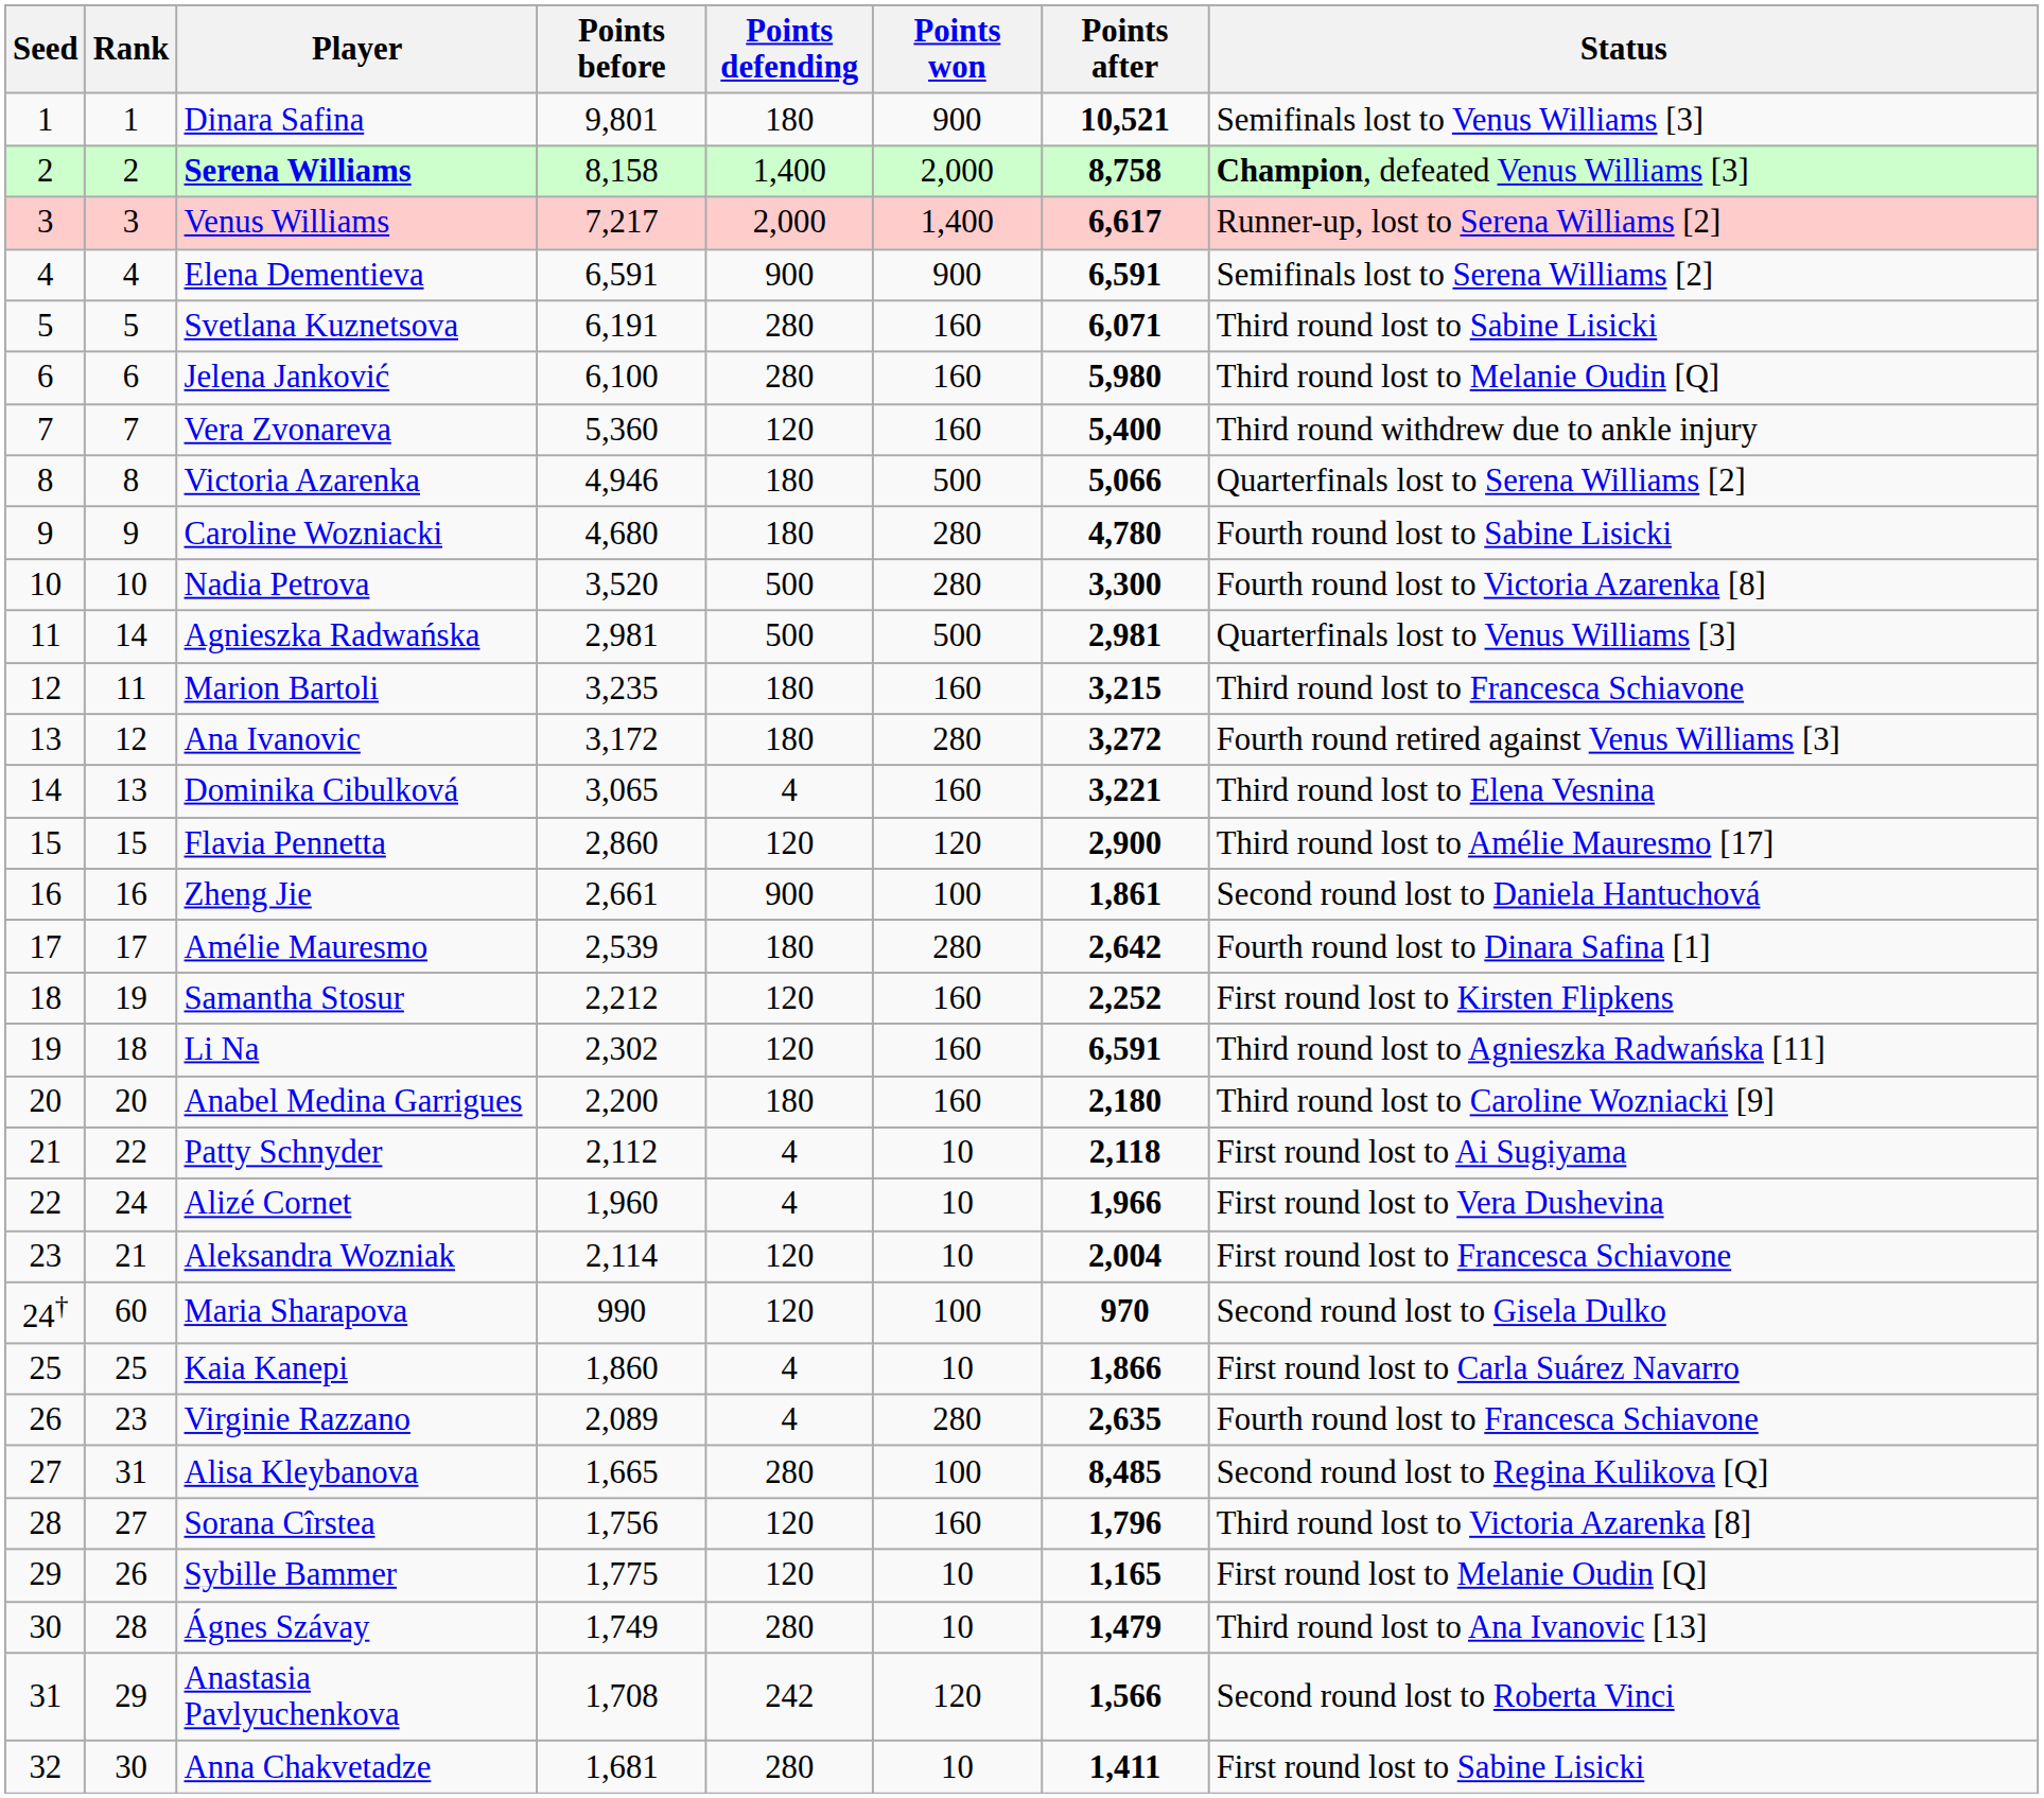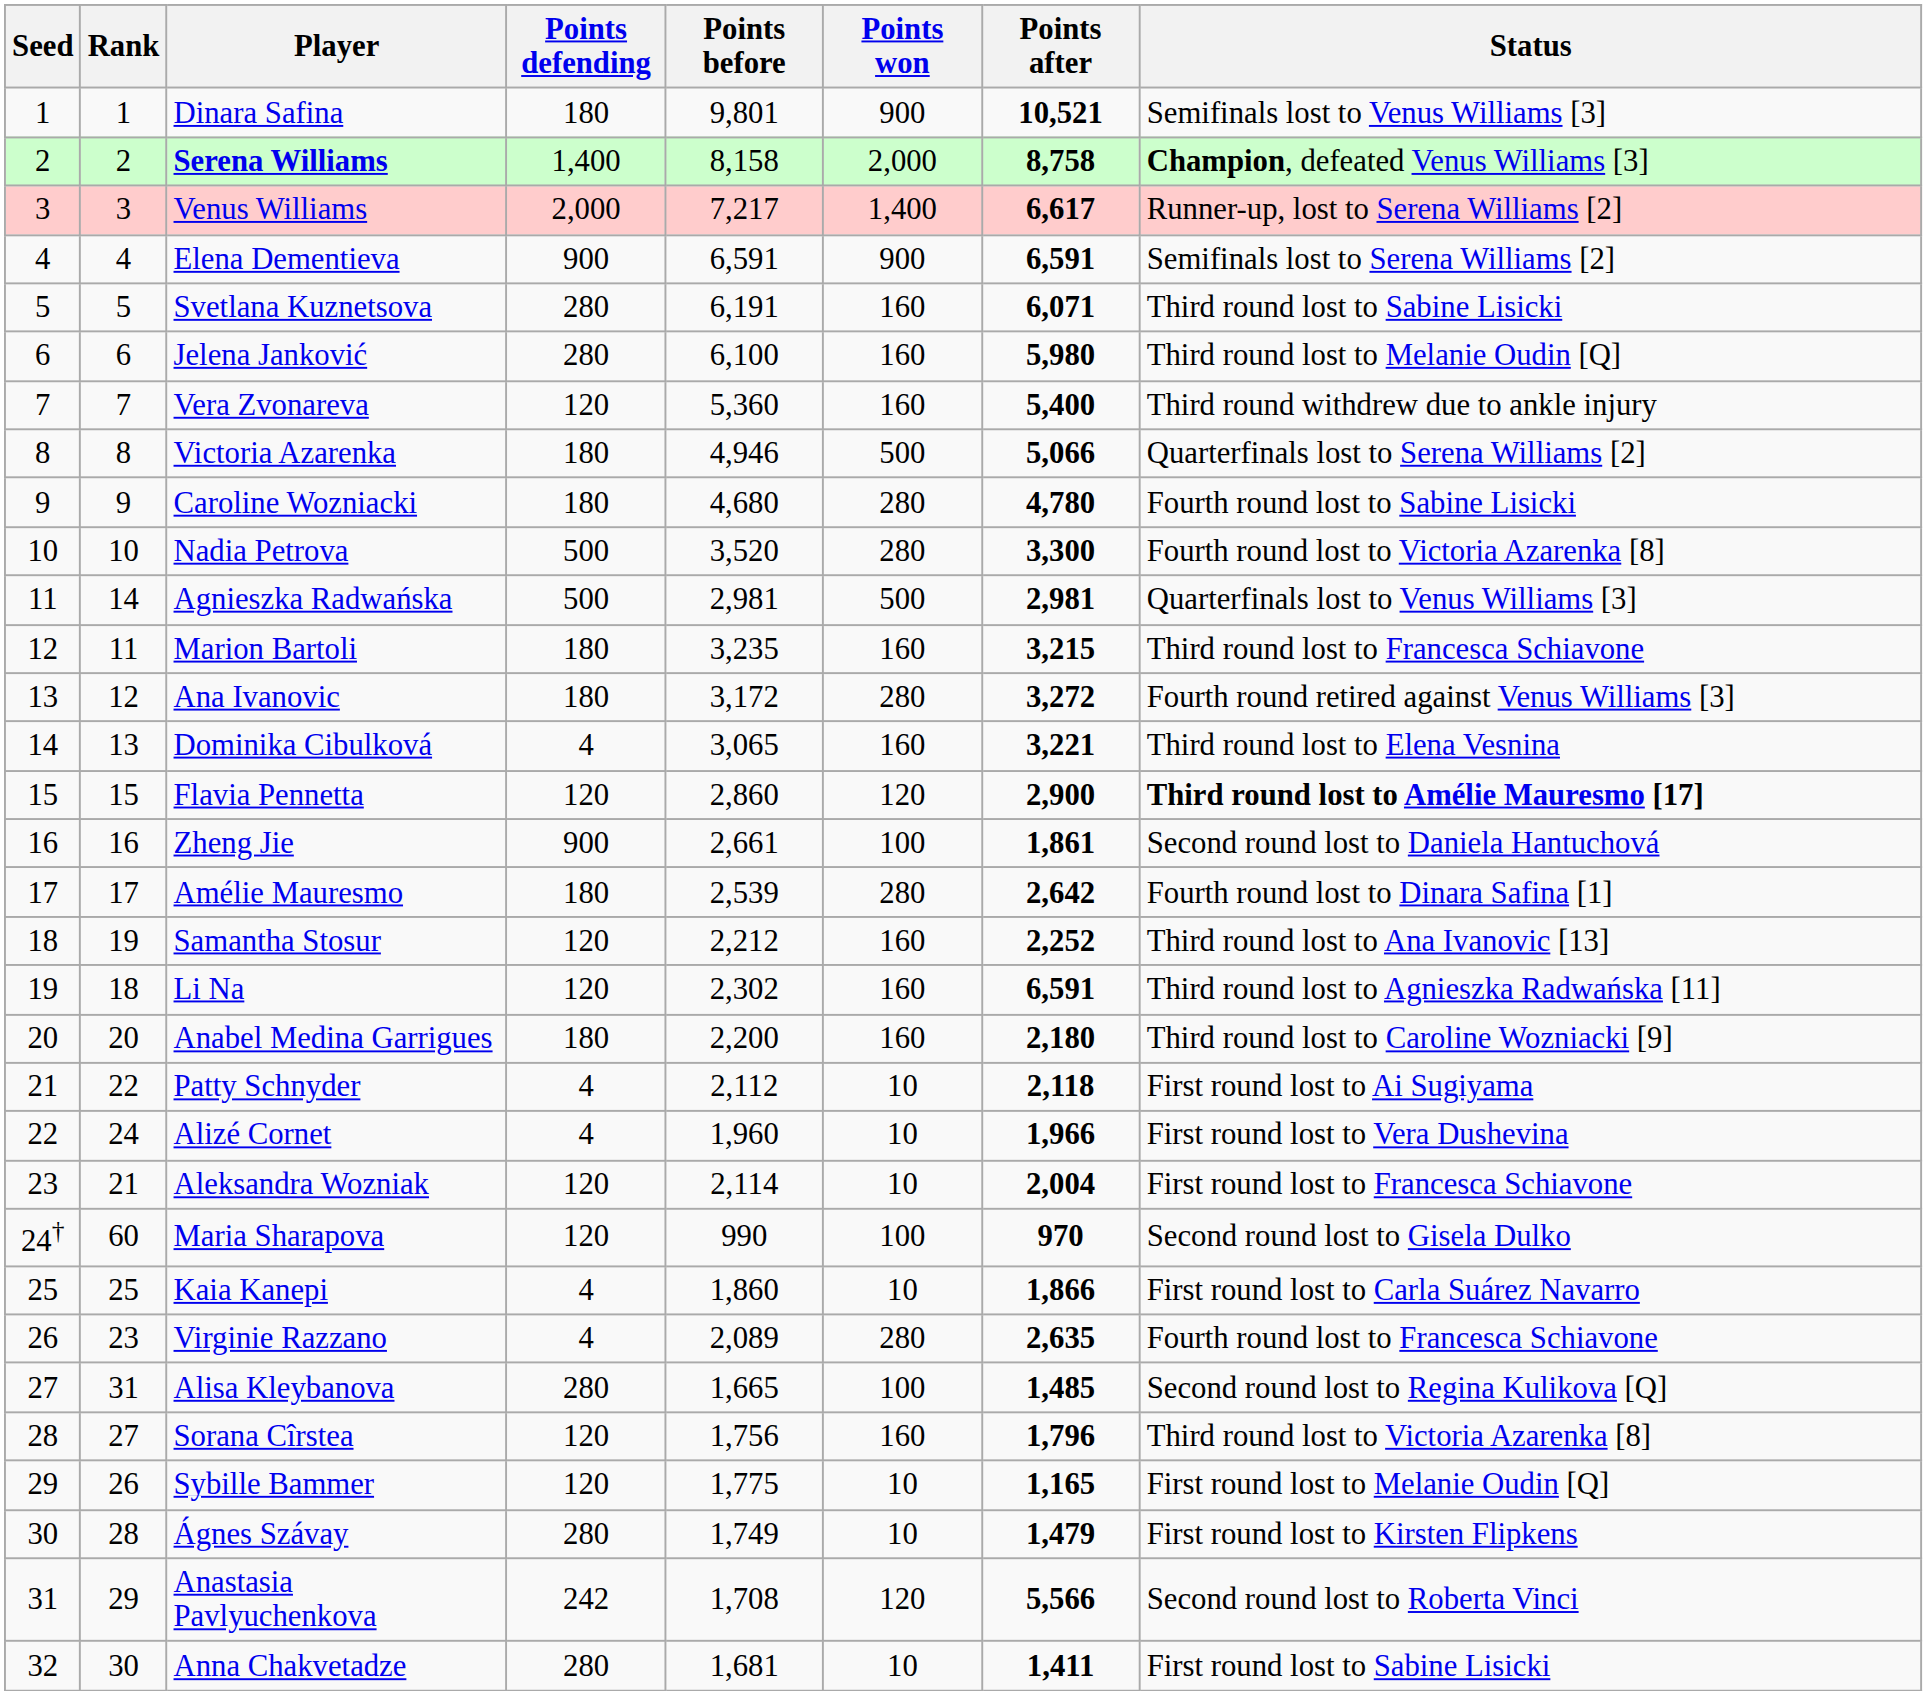 <table class="wikitable sortable nowrap" style="text-align:center;">
 <tr>
 <th style="width:30px;">Seed</th>
 <th style="width:30px;">Rank</th>
 <th style="width:170px;">Player</th>
+<th style="width:75px;"><a href='#'>Points defending</a></th>
 <th style="width:75px;">Points <br>before</th>
-<th style="width:75px;"><a href='#'>Points defending</a></th>
 <th style="width:75px;"><a href='#'>Points won</a></th>
 <th style="width:75px;">Points <br>after</th>
 <th style="width:400px;">Status</th>
 </tr>
 <tr>
 <td>1</td>
 <td>1</td>
 <td style="text-align:left;" data-sort-value=> <a href='#'>Dinara Safina</a></td>
+<td>180</td>
 <td>9,801</td>
-<td>180</td>
 <td>900</td>
 <td><strong>10,521</strong></td>
 <td style="text-align:left;" data-sort-value=>Semifinals lost to  <a href='#'>Venus Williams</a> [3]</td>
 </tr>
 <tr style="background:#cfc;">
 <td>2</td>
 <td>2</td>
 <td style="text-align:left;" data-sort-value=> <strong><a href='#'>Serena Williams</a></strong></td>
+<td>1,400</td>
 <td>8,158</td>
-<td>1,400</td>
 <td>2,000</td>
 <td><strong>8,758</strong></td>
 <td style="text-align:left;" data-sort-value=><strong>Champion</strong>, defeated  <a href='#'>Venus Williams</a> [3]</td>
 </tr>
 <tr style="background:#fcc;">
 <td>3</td>
 <td>3</td>
 <td style="text-align:left;" data-sort-value=> <a href='#'>Venus Williams</a></td>
+<td>2,000</td>
 <td>7,217</td>
-<td>2,000</td>
 <td>1,400</td>
 <td><strong>6,617</strong></td>
 <td style="text-align:left;" data-sort-value=>Runner-up, lost to  <a href='#'>Serena Williams</a> [2]</td>
 </tr>
 <tr>
 <td>4</td>
 <td>4</td>
 <td style="text-align:left;" data-sort-value=> <a href='#'>Elena Dementieva</a></td>
+<td>900</td>
 <td>6,591</td>
-<td>900</td>
 <td>900</td>
 <td><strong>6,591</strong></td>
 <td style="text-align:left;" data-sort-value=>Semifinals lost to  <a href='#'>Serena Williams</a> [2]</td>
 </tr>
 <tr>
 <td>5</td>
 <td>5</td>
 <td style="text-align:left;" data-sort-value=> <a href='#'>Svetlana Kuznetsova</a></td>
+<td>280</td>
 <td>6,191</td>
-<td>280</td>
 <td>160</td>
 <td><strong>6,071</strong></td>
 <td style="text-align:left;" data-sort-value=>Third round lost to  <a href='#'>Sabine Lisicki</a></td>
 </tr>
 <tr>
 <td>6</td>
 <td>6</td>
 <td style="text-align:left;" data-sort-value=> <a href='#'>Jelena Janković</a></td>
+<td>280</td>
 <td>6,100</td>
-<td>280</td>
 <td>160</td>
 <td><strong>5,980</strong></td>
 <td style="text-align:left;" data-sort-value=>Third round lost to  <a href='#'>Melanie Oudin</a> [Q]</td>
 </tr>
 <tr>
 <td>7</td>
 <td>7</td>
 <td style="text-align:left;" data-sort-value=> <a href='#'>Vera Zvonareva</a></td>
+<td>120</td>
 <td>5,360</td>
-<td>120</td>
 <td>160</td>
 <td><strong>5,400</strong></td>
 <td style="text-align:left;" data-sort-value=>Third round withdrew due to ankle injury</td>
 </tr>
 <tr>
 <td>8</td>
 <td>8</td>
 <td style="text-align:left;" data-sort-value=> <a href='#'>Victoria Azarenka</a></td>
+<td>180</td>
 <td>4,946</td>
-<td>180</td>
 <td>500</td>
 <td><strong>5,066</strong></td>
 <td style="text-align:left;" data-sort-value=>Quarterfinals lost to  <a href='#'>Serena Williams</a> [2]</td>
 </tr>
 <tr>
 <td>9</td>
 <td>9</td>
 <td style="text-align:left;" data-sort-value=> <a href='#'>Caroline Wozniacki</a></td>
+<td>180</td>
 <td>4,680</td>
-<td>180</td>
 <td>280</td>
 <td><strong>4,780</strong></td>
 <td style="text-align:left;" data-sort-value=>Fourth round lost to  <a href='#'>Sabine Lisicki</a></td>
 </tr>
 <tr>
 <td>10</td>
 <td>10</td>
 <td style="text-align:left;" data-sort-value=> <a href='#'>Nadia Petrova</a></td>
+<td>500</td>
 <td>3,520</td>
-<td>500</td>
 <td>280</td>
 <td><strong>3,300</strong></td>
 <td style="text-align:left;" data-sort-value=>Fourth round lost to  <a href='#'>Victoria Azarenka</a> [8]</td>
 </tr>
 <tr>
 <td>11</td>
 <td>14</td>
 <td style="text-align:left;" data-sort-value=> <a href='#'>Agnieszka Radwańska</a></td>
+<td>500</td>
 <td>2,981</td>
-<td>500</td>
 <td>500</td>
 <td><strong>2,981</strong></td>
 <td style="text-align:left;" data-sort-value=>Quarterfinals lost to  <a href='#'>Venus Williams</a> [3]</td>
 </tr>
 <tr>
 <td>12</td>
 <td>11</td>
 <td style="text-align:left;" data-sort-value=> <a href='#'>Marion Bartoli</a></td>
+<td>180</td>
 <td>3,235</td>
-<td>180</td>
 <td>160</td>
 <td><strong>3,215</strong></td>
 <td style="text-align:left;" data-sort-value=>Third round lost to  <a href='#'>Francesca Schiavone</a></td>
 </tr>
 <tr>
 <td>13</td>
 <td>12</td>
 <td style="text-align:left;" data-sort-value=> <a href='#'>Ana Ivanovic</a></td>
+<td>180</td>
 <td>3,172</td>
-<td>180</td>
 <td>280</td>
 <td><strong>3,272</strong></td>
 <td style="text-align:left;" data-sort-value=>Fourth round retired against  <a href='#'>Venus Williams</a> [3]</td>
 </tr>
 <tr>
 <td>14</td>
 <td>13</td>
 <td style="text-align:left;" data-sort-value=> <a href='#'>Dominika Cibulková</a></td>
+<td>4</td>
 <td>3,065</td>
-<td>4</td>
 <td>160</td>
 <td><strong>3,221</strong></td>
 <td style="text-align:left;" data-sort-value=>Third round lost to  <a href='#'>Elena Vesnina</a></td>
 </tr>
 <tr>
 <td>15</td>
 <td>15</td>
 <td style="text-align:left;" data-sort-value=> <a href='#'>Flavia Pennetta</a></td>
+<td>120</td>
 <td>2,860</td>
 <td>120</td>
-<td>120</td>
 <td><strong>2,900</strong></td>
-<td style="text-align:left;" data-sort-value=>Third round lost to  <a href='#'>Amélie Mauresmo</a> [17]</td>
+<td style="text-align:left;" data-sort-value=><strong>Third round lost to  <a href='#'>Amélie Mauresmo</a> [17]</strong></td>
 </tr>
 <tr>
 <td>16</td>
 <td>16</td>
 <td style="text-align:left;" data-sort-value=> <a href='#'>Zheng Jie</a></td>
+<td>900</td>
 <td>2,661</td>
-<td>900</td>
 <td>100</td>
 <td><strong>1,861</strong></td>
 <td style="text-align:left;" data-sort-value=>Second round lost to  <a href='#'>Daniela Hantuchová</a></td>
 </tr>
 <tr>
 <td>17</td>
 <td>17</td>
 <td style="text-align:left;" data-sort-value=> <a href='#'>Amélie Mauresmo</a></td>
+<td>180</td>
 <td>2,539</td>
-<td>180</td>
 <td>280</td>
 <td><strong>2,642</strong></td>
 <td style="text-align:left;" data-sort-value=>Fourth round lost to  <a href='#'>Dinara Safina</a> [1]</td>
 </tr>
 <tr>
 <td>18</td>
 <td>19</td>
 <td style="text-align:left;" data-sort-value=> <a href='#'>Samantha Stosur</a></td>
+<td>120</td>
 <td>2,212</td>
-<td>120</td>
 <td>160</td>
 <td><strong>2,252</strong></td>
-<td style="text-align:left;" data-sort-value=>First round lost to  <a href='#'>Kirsten Flipkens</a></td>
+<td style="text-align:left;" data-sort-value=>Third round lost to  <a href='#'>Ana Ivanovic</a> [13]</td>
 </tr>
 <tr>
 <td>19</td>
 <td>18</td>
 <td style="text-align:left;" data-sort-value=> <a href='#'>Li Na</a></td>
+<td>120</td>
 <td>2,302</td>
-<td>120</td>
 <td>160</td>
 <td><strong>6,591</strong></td>
 <td style="text-align:left;" data-sort-value=>Third round lost to  <a href='#'>Agnieszka Radwańska</a> [11]</td>
 </tr>
 <tr>
 <td>20</td>
 <td>20</td>
 <td style="text-align:left;" data-sort-value=> <a href='#'>Anabel Medina Garrigues</a></td>
+<td>180</td>
 <td>2,200</td>
-<td>180</td>
 <td>160</td>
 <td><strong>2,180</strong></td>
 <td style="text-align:left;" data-sort-value=>Third round lost to  <a href='#'>Caroline Wozniacki</a> [9]</td>
 </tr>
 <tr>
 <td>21</td>
 <td>22</td>
 <td style="text-align:left;" data-sort-value=> <a href='#'>Patty Schnyder</a></td>
+<td>4</td>
 <td>2,112</td>
-<td>4</td>
 <td>10</td>
 <td><strong>2,118</strong></td>
 <td style="text-align:left;" data-sort-value=>First round lost to  <a href='#'>Ai Sugiyama</a></td>
 </tr>
 <tr>
 <td>22</td>
 <td>24</td>
 <td style="text-align:left;" data-sort-value=> <a href='#'>Alizé Cornet</a></td>
+<td>4</td>
 <td>1,960</td>
-<td>4</td>
 <td>10</td>
 <td><strong>1,966</strong></td>
 <td style="text-align:left;" data-sort-value=>First round lost to  <a href='#'>Vera Dushevina</a></td>
 </tr>
 <tr>
 <td>23</td>
 <td>21</td>
 <td style="text-align:left;" data-sort-value=> <a href='#'>Aleksandra Wozniak</a></td>
+<td>120</td>
 <td>2,114</td>
-<td>120</td>
 <td>10</td>
 <td><strong>2,004</strong></td>
 <td style="text-align:left;" data-sort-value=>First round lost to  <a href='#'>Francesca Schiavone</a></td>
 </tr>
 <tr>
 <td>24<sup>†</sup></td>
 <td>60</td>
 <td style="text-align:left;" data-sort-value=> <a href='#'>Maria Sharapova</a></td>
+<td>120</td>
 <td>990</td>
-<td>120</td>
 <td>100</td>
 <td><strong>970</strong></td>
 <td style="text-align:left;" data-sort-value=>Second round lost to  <a href='#'>Gisela Dulko</a></td>
 </tr>
 <tr>
 <td>25</td>
 <td>25</td>
 <td style="text-align:left;" data-sort-value=> <a href='#'>Kaia Kanepi</a></td>
+<td>4</td>
 <td>1,860</td>
-<td>4</td>
 <td>10</td>
 <td><strong>1,866</strong></td>
 <td style="text-align:left;" data-sort-value=>First round lost to  <a href='#'>Carla Suárez Navarro</a></td>
 </tr>
 <tr>
 <td>26</td>
 <td>23</td>
 <td style="text-align:left;" data-sort-value=> <a href='#'>Virginie Razzano</a></td>
+<td>4</td>
 <td>2,089</td>
-<td>4</td>
 <td>280</td>
 <td><strong>2,635</strong></td>
 <td style="text-align:left;" data-sort-value=>Fourth round lost to  <a href='#'>Francesca Schiavone</a></td>
 </tr>
 <tr>
 <td>27</td>
 <td>31</td>
 <td style="text-align:left;" data-sort-value=> <a href='#'>Alisa Kleybanova</a></td>
+<td>280</td>
 <td>1,665</td>
-<td>280</td>
 <td>100</td>
-<td><strong>8,485</strong></td>
+<td><strong>1,485</strong></td>
 <td style="text-align:left;" data-sort-value=>Second round lost to  <a href='#'>Regina Kulikova</a> [Q]</td>
 </tr>
 <tr>
 <td>28</td>
 <td>27</td>
 <td style="text-align:left;" data-sort-value=> <a href='#'>Sorana Cîrstea</a></td>
+<td>120</td>
 <td>1,756</td>
-<td>120</td>
 <td>160</td>
 <td><strong>1,796</strong></td>
 <td style="text-align:left;" data-sort-value=>Third round lost to  <a href='#'>Victoria Azarenka</a> [8]</td>
 </tr>
 <tr>
 <td>29</td>
 <td>26</td>
 <td style="text-align:left;" data-sort-value=> <a href='#'>Sybille Bammer</a></td>
+<td>120</td>
 <td>1,775</td>
-<td>120</td>
 <td>10</td>
 <td><strong>1,165</strong></td>
 <td style="text-align:left;" data-sort-value=>First round lost to  <a href='#'>Melanie Oudin</a> [Q]</td>
 </tr>
 <tr>
 <td>30</td>
 <td>28</td>
 <td style="text-align:left;" data-sort-value=> <a href='#'>Ágnes Szávay</a></td>
+<td>280</td>
 <td>1,749</td>
-<td>280</td>
 <td>10</td>
 <td><strong>1,479</strong></td>
-<td style="text-align:left;" data-sort-value=>Third round lost to  <a href='#'>Ana Ivanovic</a> [13]</td>
+<td style="text-align:left;" data-sort-value=>First round lost to  <a href='#'>Kirsten Flipkens</a></td>
 </tr>
 <tr>
 <td>31</td>
 <td>29</td>
 <td style="text-align:left;" data-sort-value=> <a href='#'>Anastasia Pavlyuchenkova</a></td>
+<td>242</td>
 <td>1,708</td>
-<td>242</td>
 <td>120</td>
-<td><strong>1,566</strong></td>
+<td><strong>5,566</strong></td>
 <td style="text-align:left;" data-sort-value=>Second round lost to  <a href='#'>Roberta Vinci</a></td>
 </tr>
 <tr>
 <td>32</td>
 <td>30</td>
 <td style="text-align:left;" data-sort-value=> <a href='#'>Anna Chakvetadze</a></td>
+<td>280</td>
 <td>1,681</td>
-<td>280</td>
 <td>10</td>
 <td><strong>1,411</strong></td>
 <td style="text-align:left;" data-sort-value=>First round lost to  <a href='#'>Sabine Lisicki</a></td>
 </tr>
 </table>
